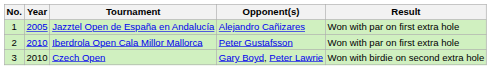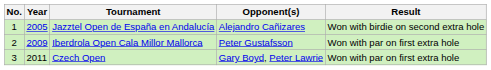 <table class="wikitable" style="font-size:95%;">
 <tr>
 <th>No.</th>
 <th>Year</th>
 <th>Tournament</th>
 <th>Opponent(s)</th>
 <th>Result</th>
 </tr>
 <tr style="background:#D0F0C0;">
 <td align=center>1</td>
 <td><a href='#'>2005</a></td>
 <td><a href='#'>Jazztel Open de España en Andalucía</a></td>
 <td> <a href='#'>Alejandro Cañizares</a></td>
-<td>Won with par on first extra hole</td>
+<td>Won with birdie on second extra hole</td>
 </tr>
 <tr style="background:#D0F0C0;">
 <td align=center>2</td>
-<td><a href='#'>2010</a></td>
+<td><a href='#'>2009</a></td>
 <td><a href='#'>Iberdrola Open Cala Millor Mallorca</a></td>
 <td> <a href='#'>Peter Gustafsson</a></td>
 <td>Won with par on first extra hole</td>
 </tr>
 <tr style="background:#D0F0C0;">
 <td align=center>3</td>
-<td>2010</td>
+<td>2011</td>
 <td><a href='#'>Czech Open</a></td>
 <td> <a href='#'>Gary Boyd</a>,  <a href='#'>Peter Lawrie</a></td>
-<td>Won with birdie on second extra hole</td>
+<td>Won with par on first extra hole</td>
 </tr>
 </table>
